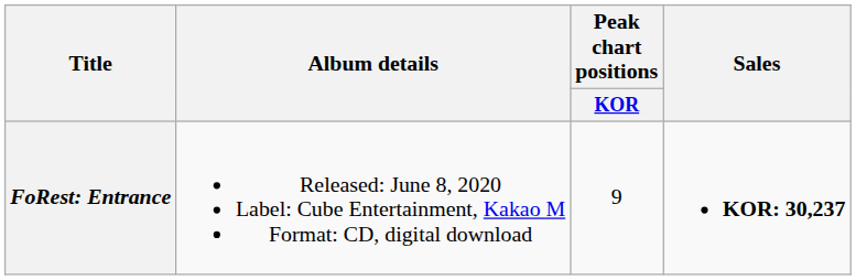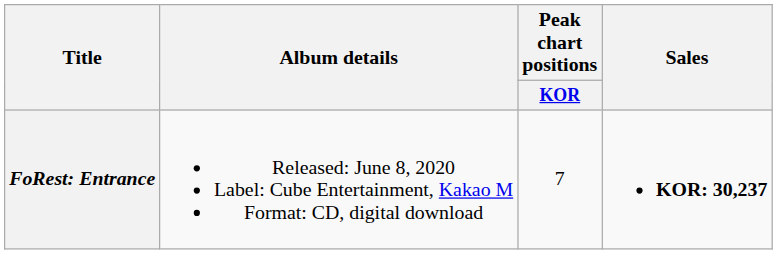 <table class="wikitable plainrowheaders" style="text-align:center;">
 <tr>
 <th scope="col" rowspan="2">Title</th>
 <th scope="col" rowspan="2">Album details</th>
 <th scope="col" colspan="1">Peak chart positions</th>
 <th scope="col" rowspan="2">Sales</th>
 </tr>
 <tr>
 <th style=width:3em;font-size:90%><a href='#'>KOR</a><br></th>
 </tr>
 <tr>
 <th scope="row"><em>FoRest: Entrance</em></th>
 <td><br><ul><li>Released: June 8, 2020</li><li>Label: Cube Entertainment, <a href='#'>Kakao M</a></li><li>Format: CD, digital download</li></ul></td>
-<td>9</td>
+<td>7</td>
 <td><strong><br><ul><li>KOR: 30,237</li></ul></strong></td>
 </tr>
 </table>
